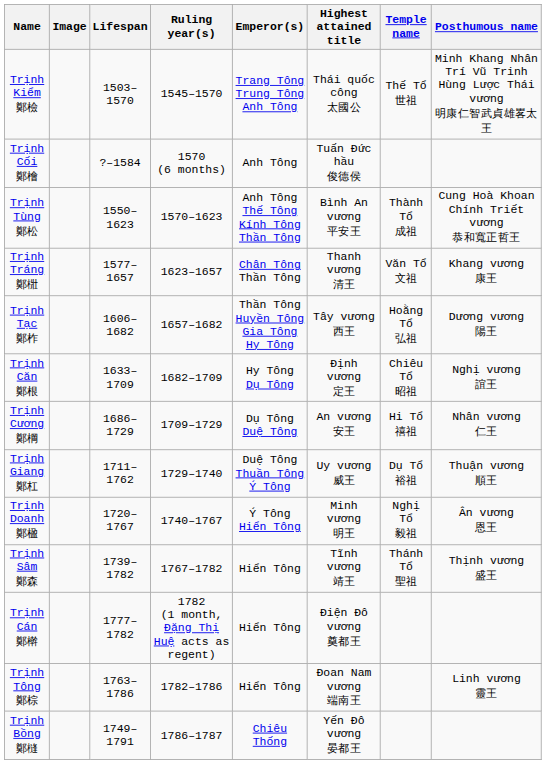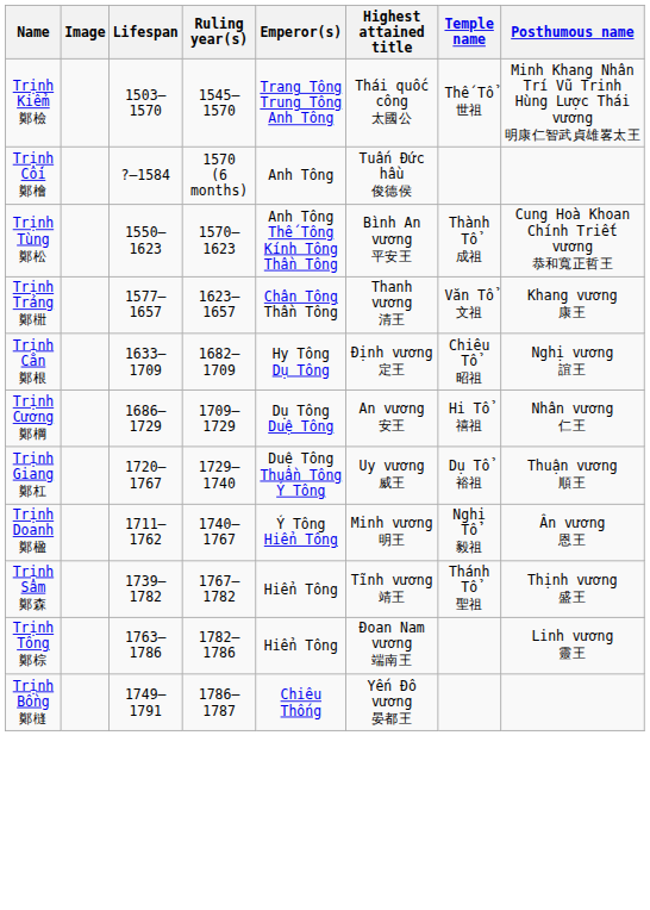 <table class="wikitable" style="text-align:center">
 <tr>
 <th>Name</th>
 <th>Image</th>
 <th>Lifespan</th>
 <th>Ruling year(s)</th>
 <th>Emperor(s)</th>
 <th>Highest attained title</th>
 <th><a href='#'>Temple name</a></th>
 <th><a href='#'>Posthumous name</a></th>
 </tr>
 <tr>
 <td><a href='#'>Trịnh Kiểm</a><br>鄭檢</td>
 <td></td>
 <td>1503–1570</td>
 <td>1545–1570</td>
 <td><a href='#'>Trang Tông</a><br><a href='#'>Trung Tông</a><br><a href='#'>Anh Tông</a></td>
 <td>Thái quốc công<br>太國公</td>
 <td>Thế Tổ<br>世祖</td>
 <td>Minh Khang Nhân Trí Vũ Trinh Hùng Lược Thái vương<br>明康仁智武貞雄畧太王</td>
 </tr>
 <tr>
 <td><a href='#'>Trịnh Cối</a><br>鄭檜</td>
 <td></td>
 <td>?–1584</td>
 <td>1570<br>(6 months)</td>
 <td>Anh Tông</td>
 <td>Tuấn Đức hầu<br>俊德侯</td>
 <td></td>
 <td></td>
 </tr>
 <tr>
 <td><a href='#'>Trịnh Tùng</a><br>鄭松</td>
 <td></td>
 <td>1550–1623</td>
 <td>1570–1623</td>
 <td>Anh Tông<br><a href='#'>Thế Tông</a><br><a href='#'>Kính Tông</a><br><a href='#'>Thần Tông</a></td>
 <td>Bình An vương<br>平安王</td>
 <td>Thành Tổ<br>成祖</td>
 <td>Cung Hoà Khoan Chính Triết vương<br>恭和寬正哲王</td>
 </tr>
 <tr>
 <td><a href='#'>Trịnh Tráng</a><br>鄭梉</td>
 <td></td>
 <td>1577–1657</td>
 <td>1623–1657</td>
 <td><a href='#'>Chân Tông</a><br>Thần Tông</td>
 <td>Thanh vương<br>清王</td>
 <td>Văn Tổ<br>文祖</td>
 <td>Khang vương<br>康王</td>
 </tr>
 <tr>
-<td><a href='#'>Trịnh Tạc</a><br>鄭柞</td>
-<td></td>
-<td>1606–1682</td>
-<td>1657–1682</td>
-<td>Thần Tông<br><a href='#'>Huyền Tông</a><br><a href='#'>Gia Tông</a><br><a href='#'>Hy Tông</a></td>
-<td>Tây vương<br>西王</td>
-<td>Hoằng Tổ<br>弘祖</td>
-<td>Dương vương<br>陽王</td>
-</tr>
-<tr>
 <td><a href='#'>Trịnh Căn</a><br>鄭根</td>
 <td></td>
 <td>1633–1709</td>
 <td>1682–1709</td>
 <td>Hy Tông<br><a href='#'>Dụ Tông</a></td>
 <td>Định vương<br>定王</td>
 <td>Chiêu Tổ<br>昭祖</td>
 <td>Nghị vương<br>誼王</td>
 </tr>
 <tr>
 <td><a href='#'>Trịnh Cương</a><br>鄭棡</td>
 <td></td>
 <td>1686–1729</td>
 <td>1709–1729</td>
 <td>Dụ Tông<br><a href='#'>Duệ Tông</a></td>
 <td>An vương<br>安王</td>
 <td>Hi Tổ<br>禧祖</td>
 <td>Nhân vương<br>仁王</td>
 </tr>
 <tr>
 <td><a href='#'>Trịnh Giang</a><br>鄭杠</td>
 <td></td>
-<td>1711–1762</td>
+<td>1720–1767</td>
 <td>1729–1740</td>
 <td>Duệ Tông<br><a href='#'>Thuần Tông</a><br><a href='#'>Ý Tông</a></td>
 <td>Uy vương<br>威王</td>
 <td>Dụ Tổ<br>裕祖</td>
 <td>Thuận vương<br>順王</td>
 </tr>
 <tr>
 <td><a href='#'>Trịnh Doanh</a><br>鄭楹</td>
 <td></td>
-<td>1720–1767</td>
+<td>1711–1762</td>
 <td>1740–1767</td>
 <td>Ý Tông<br><a href='#'>Hiển Tông</a></td>
 <td>Minh vương<br>明王</td>
 <td>Nghị Tổ<br>毅祖</td>
 <td>Ân vương<br>恩王</td>
 </tr>
 <tr>
 <td><a href='#'>Trịnh Sâm</a><br>鄭森</td>
 <td></td>
 <td>1739–1782</td>
 <td>1767–1782</td>
 <td>Hiển Tông</td>
 <td>Tĩnh vương<br>靖王</td>
 <td>Thánh Tổ<br>聖祖</td>
 <td>Thịnh vương<br>盛王</td>
-</tr>
-<tr>
-<td><a href='#'>Trịnh Cán</a><br>鄭檊</td>
-<td></td>
-<td>1777–1782</td>
-<td>1782<br>(1 month, <a href='#'>Đặng Thị Huệ</a> acts as regent)</td>
-<td>Hiển Tông</td>
-<td>Điện Đô vương<br>奠都王</td>
-<td></td>
-<td></td>
 </tr>
 <tr>
 <td><a href='#'>Trịnh Tông</a><br>鄭棕</td>
 <td></td>
 <td>1763–1786</td>
 <td>1782–1786</td>
 <td>Hiển Tông</td>
 <td>Đoan Nam vương<br>端南王</td>
 <td></td>
 <td>Linh vương<br>靈王</td>
 </tr>
 <tr>
 <td><a href='#'>Trịnh Bồng</a><br>鄭槰</td>
 <td></td>
 <td>1749–1791</td>
 <td>1786–1787</td>
 <td><a href='#'>Chiêu Thống</a></td>
 <td>Yến Đô vương<br>晏都王</td>
 <td></td>
 <td></td>
 </tr>
 </table>
